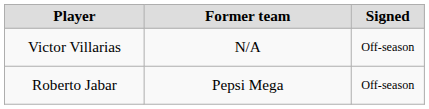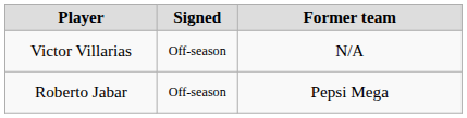 <table class="wikitable" style="text-align: center">
 <tr align="center" bgcolor="#dddddd">
 <td style="width:140px"><strong>Player</strong></td>
+<td style="width:70px"><strong>Signed</strong></td>
 <td style="width:210px"><strong>Former team</strong></td>
-<td style="width:70px"><strong>Signed</strong></td>
 </tr>
 <tr style="height:40px">
 <td>Victor Villarias</td>
+<td style="font-size: 80%">Off-season</td>
 <td>N/A</td>
-<td style="font-size: 80%">Off-season</td>
 </tr>
 <tr style="height:40px">
 <td>Roberto Jabar</td>
+<td style="font-size: 80%">Off-season</td>
 <td>Pepsi Mega</td>
-<td style="font-size: 80%">Off-season</td>
 </tr>
 </table>
